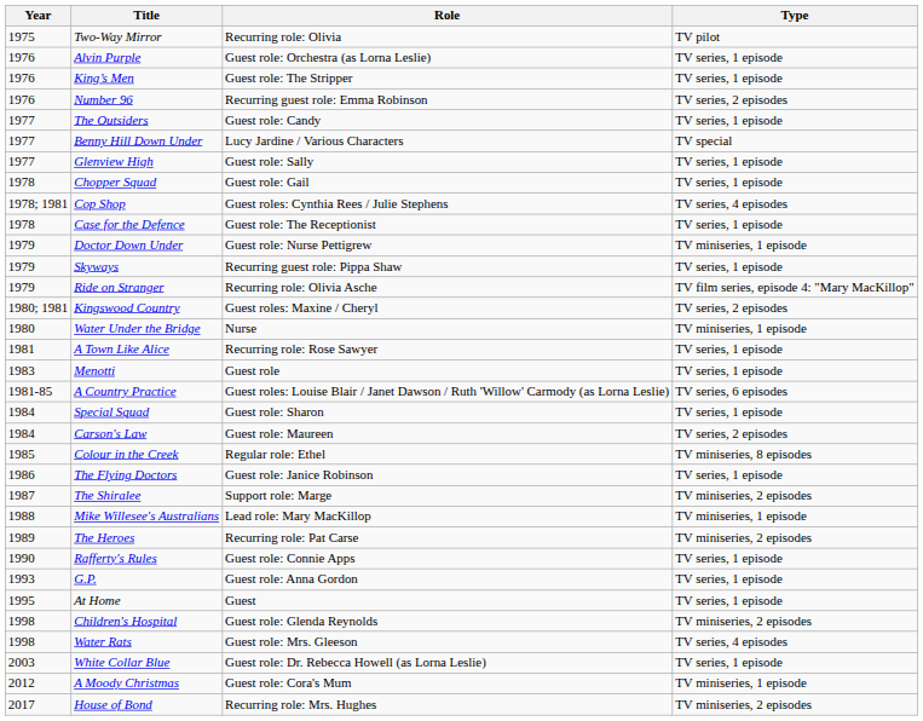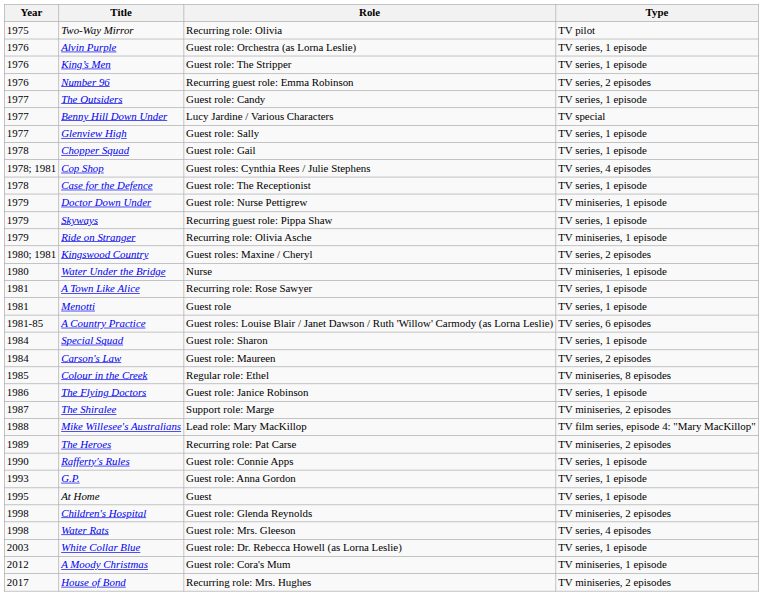 <table class="wikitable">
 <tr>
 <th>Year</th>
 <th>Title</th>
 <th>Role</th>
 <th>Type</th>
 </tr>
 <tr>
 <td>1975</td>
 <td><em>Two-Way Mirror</em></td>
 <td>Recurring role: Olivia</td>
 <td>TV pilot</td>
 </tr>
 <tr>
 <td>1976</td>
 <td><em><a href='#'>Alvin Purple</a></em></td>
 <td>Guest role: Orchestra (as Lorna Leslie)</td>
 <td>TV series, 1 episode</td>
 </tr>
 <tr>
 <td>1976</td>
 <td><em><a href='#'>King’s Men</a></em></td>
 <td>Guest role: The Stripper</td>
 <td>TV series, 1 episode</td>
 </tr>
 <tr>
 <td>1976</td>
 <td><em><a href='#'>Number 96</a></em></td>
 <td>Recurring guest role: Emma Robinson</td>
 <td>TV series, 2 episodes</td>
 </tr>
 <tr>
 <td>1977</td>
 <td><em><a href='#'>The Outsiders</a></em></td>
 <td>Guest role: Candy</td>
 <td>TV series, 1 episode</td>
 </tr>
 <tr>
 <td>1977</td>
 <td><em><a href='#'>Benny Hill Down Under</a></em></td>
 <td>Lucy Jardine / Various Characters</td>
 <td>TV special</td>
 </tr>
 <tr>
 <td>1977</td>
 <td><em><a href='#'>Glenview High</a></em></td>
 <td>Guest role: Sally</td>
 <td>TV series, 1 episode</td>
 </tr>
 <tr>
 <td>1978</td>
 <td><em><a href='#'>Chopper Squad</a></em></td>
 <td>Guest role: Gail</td>
 <td>TV series, 1 episode</td>
 </tr>
 <tr>
 <td>1978; 1981</td>
 <td><em><a href='#'>Cop Shop</a></em></td>
 <td>Guest roles: Cynthia Rees / Julie Stephens</td>
 <td>TV series, 4 episodes</td>
 </tr>
 <tr>
 <td>1978</td>
 <td><em><a href='#'>Case for the Defence</a></em></td>
 <td>Guest role: The Receptionist</td>
 <td>TV series, 1 episode</td>
 </tr>
 <tr>
 <td>1979</td>
 <td><em><a href='#'>Doctor Down Under</a></em></td>
 <td>Guest role: Nurse Pettigrew</td>
 <td>TV miniseries, 1 episode</td>
 </tr>
 <tr>
 <td>1979</td>
 <td><em><a href='#'>Skyways</a></em></td>
 <td>Recurring guest role: Pippa Shaw</td>
 <td>TV series, 1 episode</td>
 </tr>
 <tr>
 <td>1979</td>
 <td><em><a href='#'>Ride on Stranger</a></em></td>
 <td>Recurring role: Olivia Asche</td>
-<td>TV film series, episode 4: "Mary MacKillop"</td>
+<td>TV miniseries, 1 episode</td>
 </tr>
 <tr>
 <td>1980; 1981</td>
 <td><em><a href='#'>Kingswood Country</a></em></td>
 <td>Guest roles: Maxine / Cheryl</td>
 <td>TV series, 2 episodes</td>
 </tr>
 <tr>
 <td>1980</td>
 <td><em><a href='#'>Water Under the Bridge</a></em></td>
 <td>Nurse</td>
 <td>TV miniseries, 1 episode</td>
 </tr>
 <tr>
 <td>1981</td>
 <td><em><a href='#'>A Town Like Alice</a></em></td>
 <td>Recurring role: Rose Sawyer</td>
 <td>TV series, 1 episode</td>
 </tr>
 <tr>
-<td>1983</td>
+<td>1981</td>
 <td><em><a href='#'>Menotti</a></em></td>
 <td>Guest role</td>
 <td>TV series, 1 episode</td>
 </tr>
 <tr>
 <td>1981-85</td>
 <td><em><a href='#'>A Country Practice</a></em></td>
 <td>Guest roles: Louise Blair / Janet Dawson / Ruth 'Willow' Carmody (as Lorna Leslie)</td>
 <td>TV series, 6 episodes</td>
 </tr>
 <tr>
 <td>1984</td>
 <td><em><a href='#'>Special Squad</a></em></td>
 <td>Guest role: Sharon</td>
 <td>TV series, 1 episode</td>
 </tr>
 <tr>
 <td>1984</td>
 <td><em><a href='#'>Carson's Law</a></em></td>
 <td>Guest role: Maureen</td>
 <td>TV series, 2 episodes</td>
 </tr>
 <tr>
 <td>1985</td>
 <td><em><a href='#'>Colour in the Creek</a></em></td>
 <td>Regular role: Ethel</td>
 <td>TV miniseries, 8 episodes</td>
 </tr>
 <tr>
 <td>1986</td>
 <td><em><a href='#'>The Flying Doctors</a></em></td>
 <td>Guest role: Janice Robinson</td>
 <td>TV series, 1 episode</td>
 </tr>
 <tr>
 <td>1987</td>
 <td><em><a href='#'>The Shiralee</a></em></td>
 <td>Support role: Marge</td>
 <td>TV miniseries, 2 episodes</td>
 </tr>
 <tr>
 <td>1988</td>
 <td><em><a href='#'>Mike Willesee's Australians</a></em></td>
 <td>Lead role: Mary MacKillop</td>
-<td>TV miniseries, 1 episode</td>
+<td>TV film series, episode 4: "Mary MacKillop"</td>
 </tr>
 <tr>
 <td>1989</td>
 <td><em><a href='#'>The Heroes</a></em></td>
 <td>Recurring role: Pat Carse</td>
 <td>TV miniseries, 2 episodes</td>
 </tr>
 <tr>
 <td>1990</td>
 <td><em><a href='#'>Rafferty's Rules</a></em></td>
 <td>Guest role: Connie Apps</td>
 <td>TV series, 1 episode</td>
 </tr>
 <tr>
 <td>1993</td>
 <td><em><a href='#'>G.P.</a></em></td>
 <td>Guest role: Anna Gordon</td>
 <td>TV series, 1 episode</td>
 </tr>
 <tr>
 <td>1995</td>
 <td><em>At Home</em></td>
 <td>Guest</td>
 <td>TV series, 1 episode</td>
 </tr>
 <tr>
 <td>1998</td>
 <td><em><a href='#'>Children's Hospital</a></em></td>
 <td>Guest role: Glenda Reynolds</td>
 <td>TV miniseries, 2 episodes</td>
 </tr>
 <tr>
 <td>1998</td>
 <td><em><a href='#'>Water Rats</a></em></td>
 <td>Guest role: Mrs. Gleeson</td>
 <td>TV series, 4 episodes</td>
 </tr>
 <tr>
 <td>2003</td>
 <td><em><a href='#'>White Collar Blue</a></em></td>
 <td>Guest role: Dr. Rebecca Howell (as Lorna Leslie)</td>
 <td>TV series, 1 episode</td>
 </tr>
 <tr>
 <td>2012</td>
 <td><em><a href='#'>A Moody Christmas</a></em></td>
 <td>Guest role: Cora's Mum</td>
 <td>TV miniseries, 1 episode</td>
 </tr>
 <tr>
 <td>2017</td>
 <td><em><a href='#'>House of Bond</a></em></td>
 <td>Recurring role: Mrs. Hughes</td>
 <td>TV miniseries, 2 episodes</td>
 </tr>
 </table>
